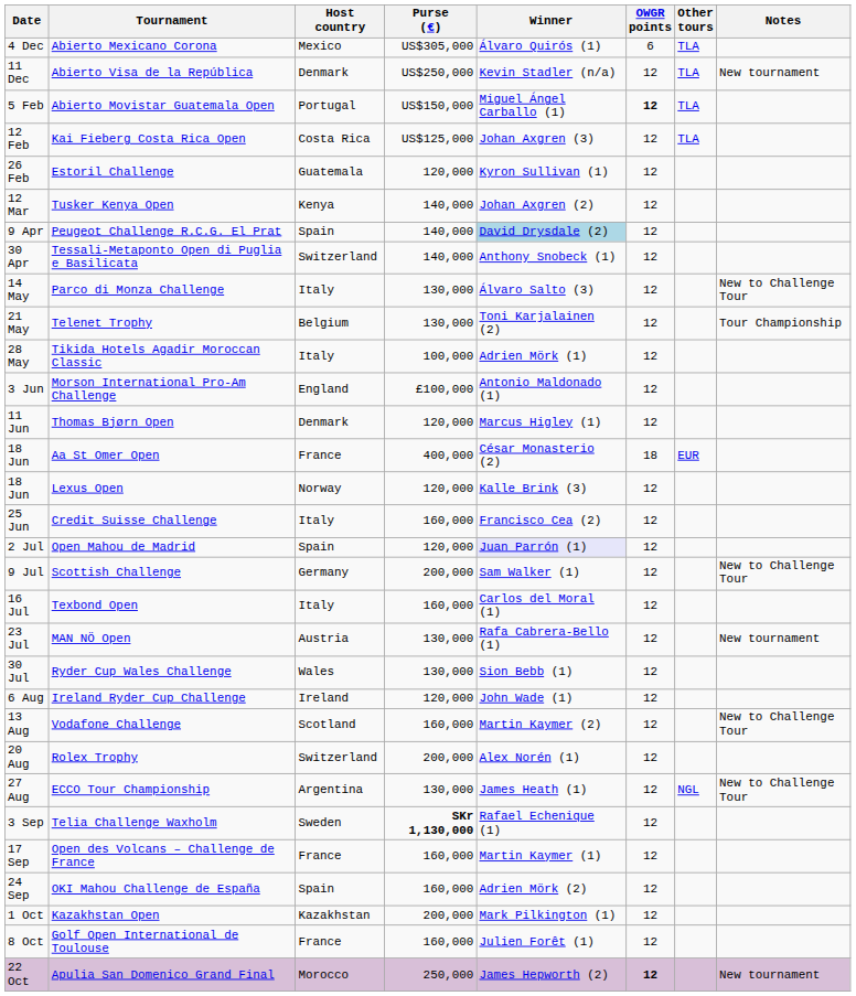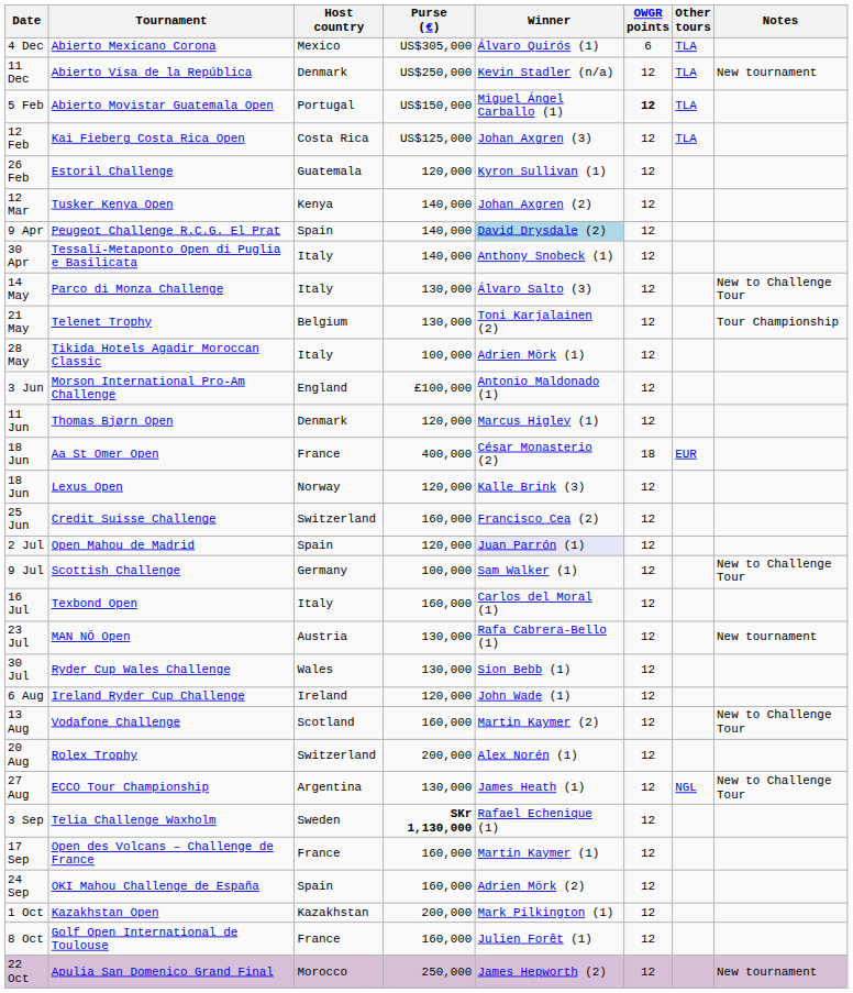 <table class="wikitable" style="font-size:95%">
 <tr>
 <th>Date</th>
 <th>Tournament</th>
 <th>Host country</th>
 <th>Purse<br>(<a href='#'>€</a>)</th>
 <th>Winner</th>
 <th><a href='#'>OWGR</a><br>points</th>
 <th>Other<br>tours</th>
 <th>Notes</th>
 </tr>
 <tr>
 <td>4 Dec</td>
 <td><a href='#'>Abierto Mexicano Corona</a></td>
 <td>Mexico</td>
 <td align=right>US$305,000</td>
 <td> <a href='#'>Álvaro Quirós</a> (1)</td>
 <td align=center>6</td>
 <td><a href='#'>TLA</a></td>
 <td></td>
 </tr>
 <tr>
 <td>11 Dec</td>
 <td><a href='#'>Abierto Visa de la República</a></td>
 <td>Denmark</td>
 <td align=right>US$250,000</td>
 <td> <a href='#'>Kevin Stadler</a> (n/a)</td>
 <td align=center>12</td>
 <td><a href='#'>TLA</a></td>
 <td>New tournament</td>
 </tr>
 <tr>
 <td>5 Feb</td>
 <td><a href='#'>Abierto Movistar Guatemala Open</a></td>
 <td>Portugal</td>
 <td align=right>US$150,000</td>
 <td> <a href='#'>Miguel Ángel Carballo</a> (1)</td>
 <td align=center><strong>12</strong></td>
 <td><a href='#'>TLA</a></td>
 <td></td>
 </tr>
 <tr>
 <td>12 Feb</td>
 <td><a href='#'>Kai Fieberg Costa Rica Open</a></td>
 <td>Costa Rica</td>
 <td align=right>US$125,000</td>
 <td> <a href='#'>Johan Axgren</a> (3)</td>
 <td align=center>12</td>
 <td><a href='#'>TLA</a></td>
 <td></td>
 </tr>
 <tr>
 <td>26 Feb</td>
 <td><a href='#'>Estoril Challenge</a></td>
 <td>Guatemala</td>
 <td align=right>120,000</td>
 <td> <a href='#'>Kyron Sullivan</a> (1)</td>
 <td align=center>12</td>
 <td></td>
 <td></td>
 </tr>
 <tr>
 <td>12 Mar</td>
 <td><a href='#'>Tusker Kenya Open</a></td>
 <td>Kenya</td>
 <td align=right>140,000</td>
 <td> <a href='#'>Johan Axgren</a> (2)</td>
 <td align=center>12</td>
 <td></td>
 <td></td>
 </tr>
 <tr>
 <td>9 Apr</td>
 <td><a href='#'>Peugeot Challenge R.C.G. El Prat</a></td>
 <td>Spain</td>
 <td align=right>140,000</td>
 <td style="background: lightblue;"> <a href='#'>David Drysdale</a> (2)</td>
 <td align=center>12</td>
 <td></td>
 <td></td>
 </tr>
 <tr>
 <td>30 Apr</td>
 <td><a href='#'>Tessali-Metaponto Open di Puglia e Basilicata</a></td>
-<td>Switzerland</td>
+<td>Italy</td>
 <td align=right>140,000</td>
 <td> <a href='#'>Anthony Snobeck</a> (1)</td>
 <td align=center>12</td>
 <td></td>
 <td></td>
 </tr>
 <tr>
 <td>14 May</td>
 <td><a href='#'>Parco di Monza Challenge</a></td>
 <td>Italy</td>
 <td align=right>130,000</td>
 <td> <a href='#'>Álvaro Salto</a> (3)</td>
 <td align=center>12</td>
 <td></td>
 <td>New to Challenge Tour</td>
 </tr>
 <tr>
 <td>21 May</td>
 <td><a href='#'>Telenet Trophy</a></td>
 <td>Belgium</td>
 <td align=right>130,000</td>
 <td> <a href='#'>Toni Karjalainen</a> (2)</td>
 <td align=center>12</td>
 <td></td>
 <td>Tour Championship</td>
 </tr>
 <tr>
 <td>28 May</td>
 <td><a href='#'>Tikida Hotels Agadir Moroccan Classic</a></td>
 <td>Italy</td>
 <td align=right>100,000</td>
 <td> <a href='#'>Adrien Mörk</a> (1)</td>
 <td align=center>12</td>
 <td></td>
 <td></td>
 </tr>
 <tr>
 <td>3 Jun</td>
 <td><a href='#'>Morson International Pro-Am Challenge</a></td>
 <td>England</td>
 <td align=right>£100,000</td>
 <td> <a href='#'>Antonio Maldonado</a> (1)</td>
 <td align=center>12</td>
 <td></td>
 <td></td>
 </tr>
 <tr>
 <td>11 Jun</td>
 <td><a href='#'>Thomas Bjørn Open</a></td>
 <td>Denmark</td>
 <td align=right>120,000</td>
 <td> <a href='#'>Marcus Higley</a> (1)</td>
 <td align=center>12</td>
 <td></td>
 <td></td>
 </tr>
 <tr>
 <td>18 Jun</td>
 <td><a href='#'>Aa St Omer Open</a></td>
 <td>France</td>
 <td align=right>400,000</td>
 <td> <a href='#'>César Monasterio</a> (2)</td>
 <td align=center>18</td>
 <td><a href='#'>EUR</a></td>
 <td></td>
 </tr>
 <tr>
 <td>18 Jun</td>
 <td><a href='#'>Lexus Open</a></td>
 <td>Norway</td>
 <td align=right>120,000</td>
 <td> <a href='#'>Kalle Brink</a> (3)</td>
 <td align=center>12</td>
 <td></td>
 <td></td>
 </tr>
 <tr>
 <td>25 Jun</td>
 <td><a href='#'>Credit Suisse Challenge</a></td>
-<td>Italy</td>
+<td>Switzerland</td>
 <td align=right>160,000</td>
 <td> <a href='#'>Francisco Cea</a> (2)</td>
 <td align=center>12</td>
 <td></td>
 <td></td>
 </tr>
 <tr>
 <td>2 Jul</td>
 <td><a href='#'>Open Mahou de Madrid</a></td>
 <td>Spain</td>
 <td align=right>120,000</td>
 <td style="background: lavender;"> <a href='#'>Juan Parrón</a> (1)</td>
 <td align=center>12</td>
 <td></td>
 <td></td>
 </tr>
 <tr>
 <td>9 Jul</td>
 <td><a href='#'>Scottish Challenge</a></td>
 <td>Germany</td>
-<td align=right>200,000</td>
+<td align=right>100,000</td>
 <td> <a href='#'>Sam Walker</a> (1)</td>
 <td align=center>12</td>
 <td></td>
 <td>New to Challenge Tour</td>
 </tr>
 <tr>
 <td>16 Jul</td>
 <td><a href='#'>Texbond Open</a></td>
 <td>Italy</td>
 <td align=right>160,000</td>
 <td> <a href='#'>Carlos del Moral</a> (1)</td>
 <td align=center>12</td>
 <td></td>
 <td></td>
 </tr>
 <tr>
 <td>23 Jul</td>
 <td><a href='#'>MAN NÖ Open</a></td>
 <td>Austria</td>
 <td align=right>130,000</td>
 <td> <a href='#'>Rafa Cabrera-Bello</a> (1)</td>
 <td align=center>12</td>
 <td></td>
 <td>New tournament</td>
 </tr>
 <tr>
 <td>30 Jul</td>
 <td><a href='#'>Ryder Cup Wales Challenge</a></td>
 <td>Wales</td>
 <td align=right>130,000</td>
 <td> <a href='#'>Sion Bebb</a> (1)</td>
 <td align=center>12</td>
 <td></td>
 <td></td>
 </tr>
 <tr>
 <td>6 Aug</td>
 <td><a href='#'>Ireland Ryder Cup Challenge</a></td>
 <td>Ireland</td>
 <td align=right>120,000</td>
 <td> <a href='#'>John Wade</a> (1)</td>
 <td align=center>12</td>
 <td></td>
 <td></td>
 </tr>
 <tr>
 <td>13 Aug</td>
 <td><a href='#'>Vodafone Challenge</a></td>
 <td>Scotland</td>
 <td align=right>160,000</td>
 <td> <a href='#'>Martin Kaymer</a> (2)</td>
 <td align=center>12</td>
 <td></td>
 <td>New to Challenge Tour</td>
 </tr>
 <tr>
 <td>20 Aug</td>
 <td><a href='#'>Rolex Trophy</a></td>
 <td>Switzerland</td>
 <td align=right>200,000</td>
 <td> <a href='#'>Alex Norén</a> (1)</td>
 <td align=center>12</td>
 <td></td>
 <td></td>
 </tr>
 <tr>
 <td>27 Aug</td>
 <td><a href='#'>ECCO Tour Championship</a></td>
 <td>Argentina</td>
 <td align=right>130,000</td>
 <td> <a href='#'>James Heath</a> (1)</td>
 <td align=center>12</td>
 <td><a href='#'>NGL</a></td>
 <td>New to Challenge Tour</td>
 </tr>
 <tr>
 <td>3 Sep</td>
 <td><a href='#'>Telia Challenge Waxholm</a></td>
 <td>Sweden</td>
 <td align=right><strong>SKr 1,130,000</strong></td>
 <td> <a href='#'>Rafael Echenique</a> (1)</td>
 <td align=center>12</td>
 <td></td>
 <td></td>
 </tr>
 <tr>
 <td>17 Sep</td>
 <td><a href='#'>Open des Volcans – Challenge de France</a></td>
 <td>France</td>
 <td align=right>160,000</td>
 <td> <a href='#'>Martin Kaymer</a> (1)</td>
 <td align=center>12</td>
 <td></td>
 <td></td>
 </tr>
 <tr>
 <td>24 Sep</td>
 <td><a href='#'>OKI Mahou Challenge de España</a></td>
 <td>Spain</td>
 <td align=right>160,000</td>
 <td> <a href='#'>Adrien Mörk</a> (2)</td>
 <td align=center>12</td>
 <td></td>
 <td></td>
 </tr>
 <tr>
 <td>1 Oct</td>
 <td><a href='#'>Kazakhstan Open</a></td>
 <td>Kazakhstan</td>
 <td align=right>200,000</td>
 <td> <a href='#'>Mark Pilkington</a> (1)</td>
 <td align=center>12</td>
 <td></td>
 <td></td>
 </tr>
 <tr>
 <td>8 Oct</td>
 <td><a href='#'>Golf Open International de Toulouse</a></td>
 <td>France</td>
 <td align=right>160,000</td>
 <td> <a href='#'>Julien Forêt</a> (1)</td>
 <td align=center>12</td>
 <td></td>
 <td></td>
 </tr>
 <tr style="background:thistle;">
 <td>22 Oct</td>
 <td><a href='#'>Apulia San Domenico Grand Final</a></td>
 <td>Morocco</td>
 <td align=right>250,000</td>
 <td> <a href='#'>James Hepworth</a> (2)</td>
-<td align=center><strong>12</strong></td>
+<td align=center>12</td>
 <td></td>
 <td>New tournament</td>
 </tr>
 </table>
